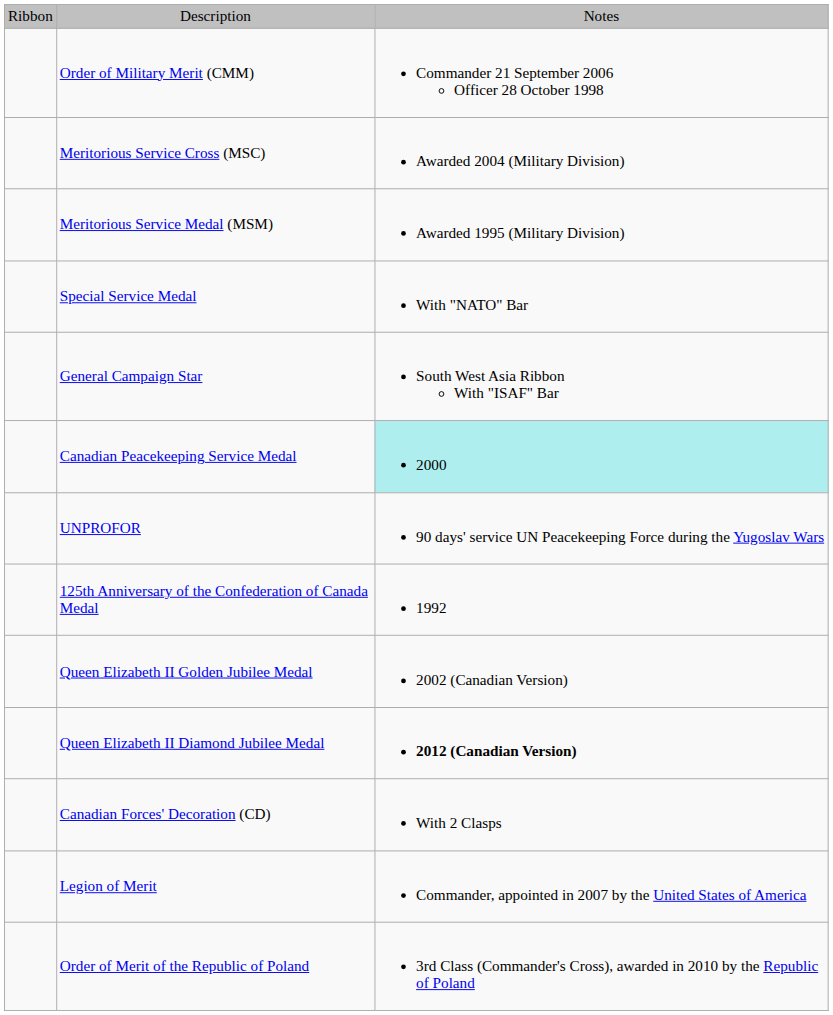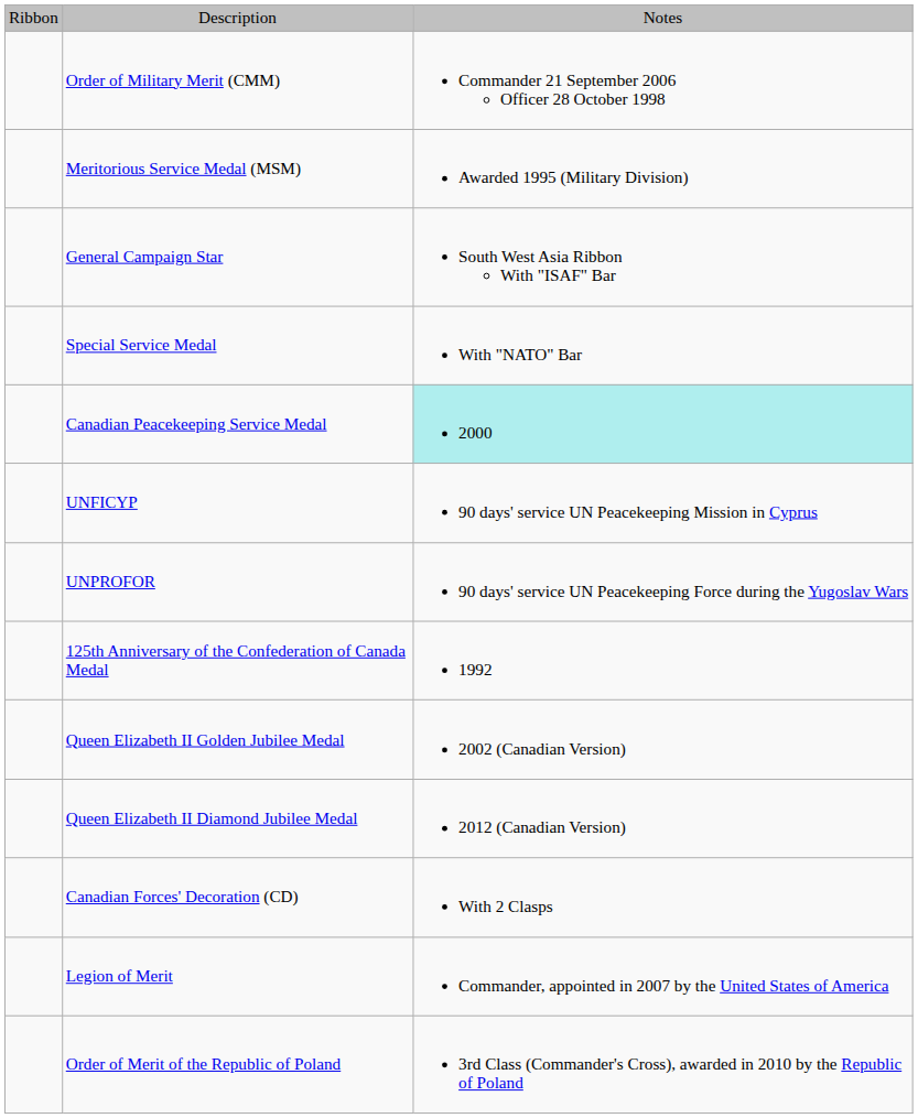 <table class="wikitable">
 <tr style="background:silver; text-align:center;">
 <td>Ribbon</td>
 <td>Description</td>
 <td>Notes</td>
 </tr>
 <tr>
 <td></td>
 <td><a href='#'>Order of Military Merit</a> (CMM)</td>
 <td><br><ul><li>Commander 21 September 2006<ul><li>Officer 28 October 1998</li></ul></li></ul></td>
 </tr>
 <tr>
 <td></td>
-<td><a href='#'>Meritorious Service Cross</a> (MSC)</td>
-<td><br><ul><li>Awarded 2004 (Military Division)</li></ul></td>
+<td><a href='#'>Meritorious Service Medal</a> (MSM)</td>
+<td><br><ul><li>Awarded 1995 (Military Division)</li></ul></td>
 </tr>
 <tr>
 <td></td>
-<td><a href='#'>Meritorious Service Medal</a> (MSM)</td>
-<td><br><ul><li>Awarded 1995 (Military Division)</li></ul></td>
+<td><a href='#'>General Campaign Star</a></td>
+<td><br><ul><li>South West Asia Ribbon<ul><li>With "ISAF" Bar</li></ul></li></ul></td>
 </tr>
 <tr>
 <td></td>
 <td><a href='#'>Special Service Medal</a></td>
 <td><br><ul><li>With "NATO" Bar</li></ul></td>
 </tr>
 <tr>
 <td></td>
-<td><a href='#'>General Campaign Star</a></td>
-<td><br><ul><li>South West Asia Ribbon<ul><li>With "ISAF" Bar</li></ul></li></ul></td>
+<td><a href='#'>Canadian Peacekeeping Service Medal</a></td>
+<td style="background: paleturquoise;"><br><ul><li>2000</li></ul></td>
 </tr>
 <tr>
 <td></td>
-<td><a href='#'>Canadian Peacekeeping Service Medal</a></td>
-<td style="background: paleturquoise;"><br><ul><li>2000</li></ul></td>
+<td><a href='#'>UNFICYP</a></td>
+<td><br><ul><li>90 days' service UN Peacekeeping Mission in <a href='#'>Cyprus</a></li></ul></td>
 </tr>
 <tr>
 <td></td>
 <td><a href='#'>UNPROFOR</a></td>
 <td><br><ul><li>90 days' service UN Peacekeeping Force during the <a href='#'>Yugoslav Wars</a></li></ul></td>
 </tr>
 <tr>
 <td></td>
 <td><a href='#'>125th Anniversary of the Confederation of Canada Medal</a></td>
 <td><br><ul><li>1992</li></ul></td>
 </tr>
 <tr>
 <td></td>
 <td><a href='#'>Queen Elizabeth II Golden Jubilee Medal</a></td>
 <td><br><ul><li>2002 (Canadian Version)</li></ul></td>
 </tr>
 <tr>
 <td></td>
 <td><a href='#'>Queen Elizabeth II Diamond Jubilee Medal</a></td>
-<td><strong><br><ul><li>2012 (Canadian Version)</li></ul></strong></td>
+<td><br><ul><li>2012 (Canadian Version)</li></ul></td>
 </tr>
 <tr>
 <td></td>
 <td><a href='#'>Canadian Forces' Decoration</a> (CD)</td>
 <td><br><ul><li>With 2 Clasps</li></ul></td>
 </tr>
 <tr>
 <td></td>
 <td><a href='#'>Legion of Merit</a></td>
 <td><br><ul><li>Commander, appointed in 2007 by the <a href='#'>United States of America</a></li></ul></td>
 </tr>
 <tr>
 <td></td>
 <td><a href='#'>Order of Merit of the Republic of Poland</a></td>
 <td><br><ul><li>3rd Class (Commander's Cross), awarded in 2010 by the <a href='#'>Republic of Poland</a></li></ul></td>
 </tr>
 </table>
